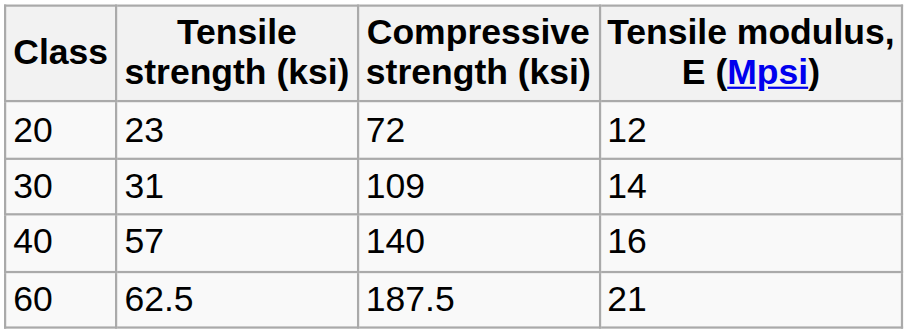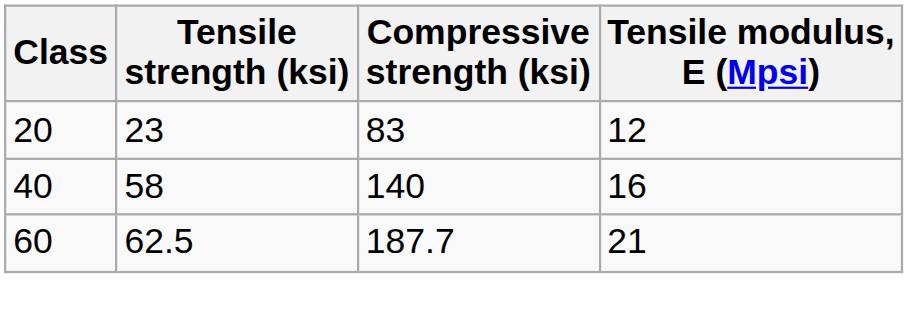 <table class="wikitable" align="left">
 <tr>
 <th>Class</th>
 <th>Tensile<br>strength (ksi)</th>
 <th>Compressive<br>strength (ksi)</th>
 <th>Tensile modulus,<br> E (<a href='#'>Mpsi</a>)</th>
 </tr>
 <tr>
 <td>20</td>
 <td>23</td>
-<td>72</td>
+<td>83</td>
 <td>12</td>
 </tr>
 <tr>
-<td>30</td>
-<td>31</td>
-<td>109</td>
-<td>14</td>
-</tr>
-<tr>
 <td>40</td>
-<td>57</td>
+<td>58</td>
 <td>140</td>
 <td>16</td>
 </tr>
 <tr>
 <td>60</td>
 <td>62.5</td>
-<td>187.5</td>
+<td>187.7</td>
 <td>21</td>
 </tr>
 </table>
